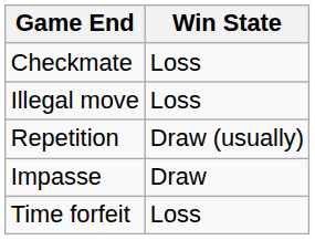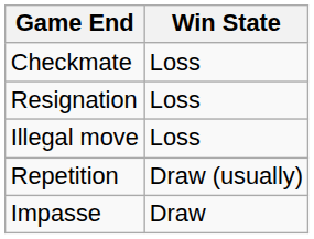 <table class="wikitable">
 <tr>
 <th>Game End</th>
 <th>Win State</th>
 </tr>
 <tr>
 <td>Checkmate</td>
+<td>Loss</td>
+</tr>
+<tr>
+<td>Resignation</td>
 <td>Loss</td>
 </tr>
 <tr>
 <td>Illegal move</td>
 <td>Loss</td>
 </tr>
 <tr>
 <td>Repetition</td>
 <td>Draw (usually)</td>
 </tr>
 <tr>
 <td>Impasse</td>
 <td>Draw</td>
 </tr>
-<tr>
-<td>Time forfeit</td>
-<td>Loss</td>
-</tr>
 </table>
